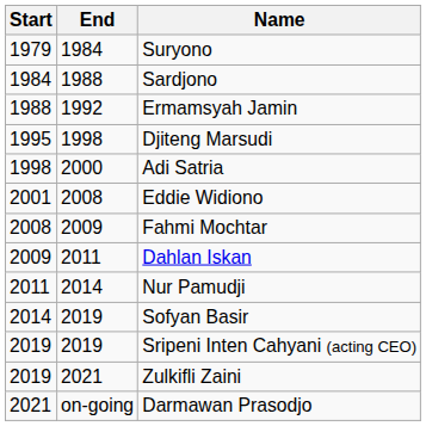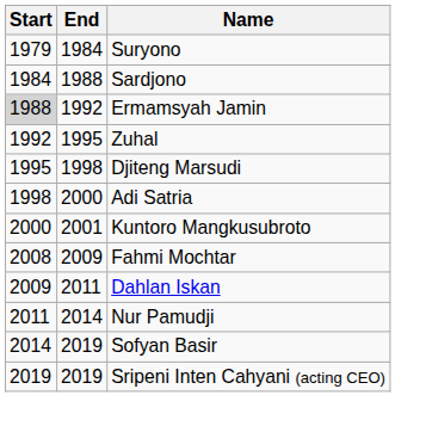 <table class="wikitable">
 <tr>
 <th>Start</th>
 <th>End</th>
 <th>Name</th>
 </tr>
 <tr>
 <td>1979</td>
 <td>1984</td>
 <td>Suryono</td>
 </tr>
 <tr>
 <td>1984</td>
 <td>1988</td>
 <td>Sardjono</td>
 </tr>
 <tr>
-<td>1988</td>
+<td style="background: lightgrey;">1988</td>
 <td>1992</td>
 <td>Ermamsyah Jamin</td>
+</tr>
+<tr>
+<td>1992</td>
+<td>1995</td>
+<td>Zuhal</td>
 </tr>
 <tr>
 <td>1995</td>
 <td>1998</td>
 <td>Djiteng Marsudi</td>
 </tr>
 <tr>
 <td>1998</td>
 <td>2000</td>
 <td>Adi Satria</td>
 </tr>
 <tr>
+<td>2000</td>
 <td>2001</td>
-<td>2008</td>
-<td>Eddie Widiono</td>
+<td>Kuntoro Mangkusubroto</td>
 </tr>
 <tr>
 <td>2008</td>
 <td>2009</td>
 <td>Fahmi Mochtar</td>
 </tr>
 <tr>
 <td>2009</td>
 <td>2011</td>
 <td><a href='#'>Dahlan Iskan</a></td>
 </tr>
 <tr>
 <td>2011</td>
 <td>2014</td>
 <td>Nur Pamudji</td>
 </tr>
 <tr>
 <td>2014</td>
 <td>2019</td>
 <td>Sofyan Basir</td>
 </tr>
 <tr>
 <td>2019</td>
 <td>2019</td>
 <td>Sripeni Inten Cahyani <small>(acting CEO)</small></td>
 </tr>
-<tr>
-<td>2019</td>
-<td>2021</td>
-<td>Zulkifli Zaini</td>
-</tr>
-<tr>
-<td>2021</td>
-<td>on-going</td>
-<td>Darmawan Prasodjo</td>
-</tr>
 </table>
